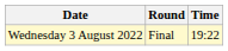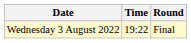 <table class="wikitable">
 <tr>
 <th>Date</th>
+<th>Time</th>
 <th>Round</th>
-<th>Time</th>
 </tr>
 <tr>
 <td style=background:lemonchiffon>Wednesday 3 August 2022</td>
+<td style=background:lemonchiffon>19:22</td>
 <td style=background:lemonchiffon>Final</td>
-<td style=background:lemonchiffon>19:22</td>
 </tr>
 </table>
